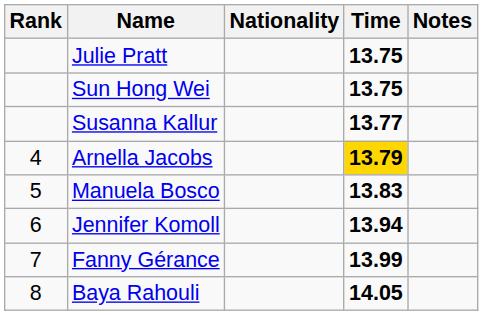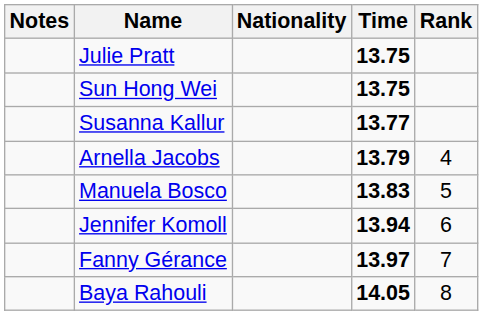 <table class="wikitable sortable" style="text-align:center">
 <tr>
-<th>Rank</th>
+<th>Notes</th>
 <th>Name</th>
 <th>Nationality</th>
 <th>Time</th>
-<th>Notes</th>
+<th>Rank</th>
 </tr>
 <tr>
 <td></td>
 <td align=left><a href='#'>Julie Pratt</a></td>
 <td align=left></td>
 <td><strong>13.75</strong></td>
 <td></td>
 </tr>
 <tr>
 <td></td>
 <td align=left><a href='#'>Sun Hong Wei</a></td>
 <td align=left></td>
 <td><strong>13.75</strong></td>
 <td></td>
 </tr>
 <tr>
 <td></td>
 <td align=left><a href='#'>Susanna Kallur</a></td>
 <td align=left></td>
 <td><strong>13.77</strong></td>
 <td></td>
 </tr>
 <tr>
-<td>4</td>
+<td></td>
 <td align=left><a href='#'>Arnella Jacobs</a></td>
 <td align=left></td>
-<td style="background: gold;"><strong>13.79</strong></td>
-<td></td>
+<td><strong>13.79</strong></td>
+<td>4</td>
 </tr>
 <tr>
-<td>5</td>
+<td></td>
 <td align=left><a href='#'>Manuela Bosco</a></td>
 <td align=left></td>
 <td><strong>13.83</strong></td>
-<td></td>
+<td>5</td>
 </tr>
 <tr>
-<td>6</td>
+<td></td>
 <td align=left><a href='#'>Jennifer Komoll</a></td>
 <td align=left></td>
 <td><strong>13.94</strong></td>
-<td></td>
+<td>6</td>
 </tr>
 <tr>
-<td>7</td>
+<td></td>
 <td align=left><a href='#'>Fanny Gérance</a></td>
 <td align=left></td>
-<td><strong>13.99</strong></td>
-<td></td>
+<td><strong>13.97</strong></td>
+<td>7</td>
 </tr>
 <tr>
-<td>8</td>
+<td></td>
 <td align=left><a href='#'>Baya Rahouli</a></td>
 <td align=left></td>
 <td><strong>14.05</strong></td>
-<td></td>
+<td>8</td>
 </tr>
 </table>
